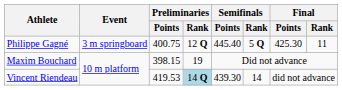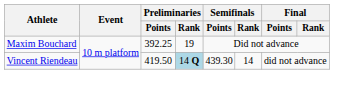 <table class=wikitable style="font-size:90%">
 <tr>
 <th rowspan="2">Athlete</th>
 <th rowspan="2">Event</th>
 <th colspan="2">Preliminaries</th>
 <th colspan="2">Semifinals</th>
 <th colspan="2">Final</th>
 </tr>
 <tr style="font-size:95%">
 <th>Points</th>
 <th>Rank</th>
 <th>Points</th>
 <th>Rank</th>
 <th>Points</th>
 <th>Rank</th>
 </tr>
 <tr align=center>
-<td align=left><a href='#'>Philippe Gagné</a></td>
-<td align=left><a href='#'>3 m springboard</a></td>
-<td>400.75</td>
-<td>12 <strong>Q</strong></td>
-<td>445.40</td>
-<td>5 <strong>Q</strong></td>
-<td>425.30</td>
-<td>11</td>
-</tr>
-<tr align=center>
 <td align=left><a href='#'>Maxim Bouchard</a></td>
 <td align=left rowspan=2><a href='#'>10 m platform</a></td>
-<td>398.15</td>
+<td>392.25</td>
 <td>19</td>
 <td colspan="4">Did not advance</td>
 </tr>
 <tr align=center>
 <td align=left><a href='#'>Vincent Riendeau</a></td>
-<td>419.53</td>
+<td>419.50</td>
 <td style="background: lightblue;">14 <strong>Q</strong></td>
 <td>439.30</td>
 <td>14</td>
 <td colspan="2">did not advance</td>
 </tr>
 </table>
